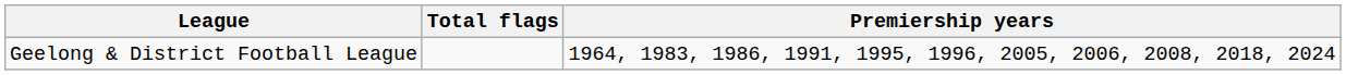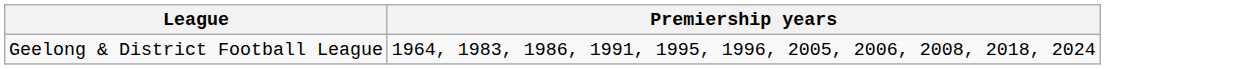 <table class="wikitable">
 <tr>
 <th>League</th>
-<th>Total flags</th>
 <th>Premiership years</th>
 </tr>
 <tr>
 <td>Geelong & District Football League</td>
-<td></td>
 <td {{center>1964, 1983, 1986, 1991, 1995, 1996, 2005, 2006, 2008, 2018, 2024</td>
 </tr>
 </table>
